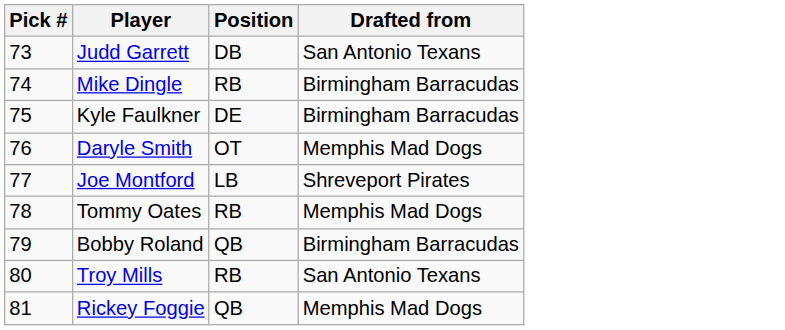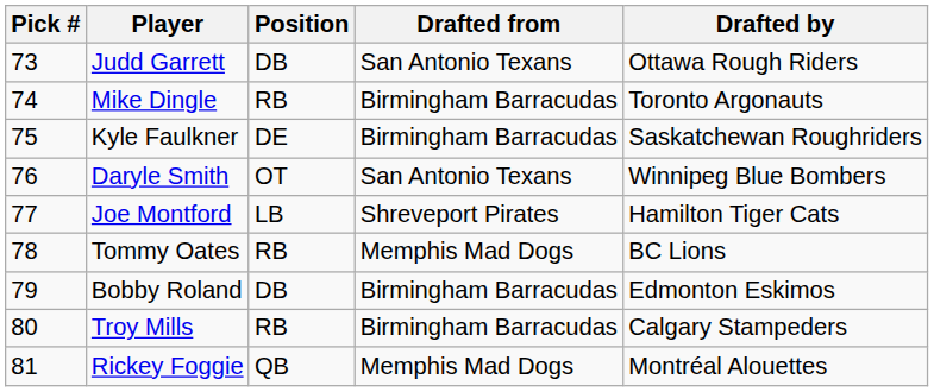 <table class="wikitable">
 <tr>
 <th>Pick #</th>
 <th>Player</th>
 <th>Position</th>
 <th>Drafted from</th>
+<th>Drafted by</th>
 </tr>
 <tr>
 <td>73</td>
 <td><a href='#'>Judd Garrett</a></td>
 <td>DB</td>
 <td>San Antonio Texans</td>
+<td>Ottawa Rough Riders</td>
 </tr>
 <tr>
 <td>74</td>
 <td><a href='#'>Mike Dingle</a></td>
 <td>RB</td>
 <td>Birmingham Barracudas</td>
+<td>Toronto Argonauts</td>
 </tr>
 <tr>
 <td>75</td>
 <td>Kyle Faulkner</td>
 <td>DE</td>
 <td>Birmingham Barracudas</td>
+<td>Saskatchewan Roughriders</td>
 </tr>
 <tr>
 <td>76</td>
 <td><a href='#'>Daryle Smith</a></td>
 <td>OT</td>
-<td>Memphis Mad Dogs</td>
+<td>San Antonio Texans</td>
+<td>Winnipeg Blue Bombers</td>
 </tr>
 <tr>
 <td>77</td>
 <td><a href='#'>Joe Montford</a></td>
 <td>LB</td>
 <td>Shreveport Pirates</td>
+<td>Hamilton Tiger Cats</td>
 </tr>
 <tr>
 <td>78</td>
 <td>Tommy Oates</td>
 <td>RB</td>
 <td>Memphis Mad Dogs</td>
+<td>BC Lions</td>
 </tr>
 <tr>
 <td>79</td>
 <td>Bobby Roland</td>
-<td>QB</td>
+<td>DB</td>
 <td>Birmingham Barracudas</td>
+<td>Edmonton Eskimos</td>
 </tr>
 <tr>
 <td>80</td>
 <td><a href='#'>Troy Mills</a></td>
 <td>RB</td>
-<td>San Antonio Texans</td>
+<td>Birmingham Barracudas</td>
+<td>Calgary Stampeders</td>
 </tr>
 <tr>
 <td>81</td>
 <td><a href='#'>Rickey Foggie</a></td>
 <td>QB</td>
 <td>Memphis Mad Dogs</td>
+<td>Montréal Alouettes</td>
 </tr>
 </table>
